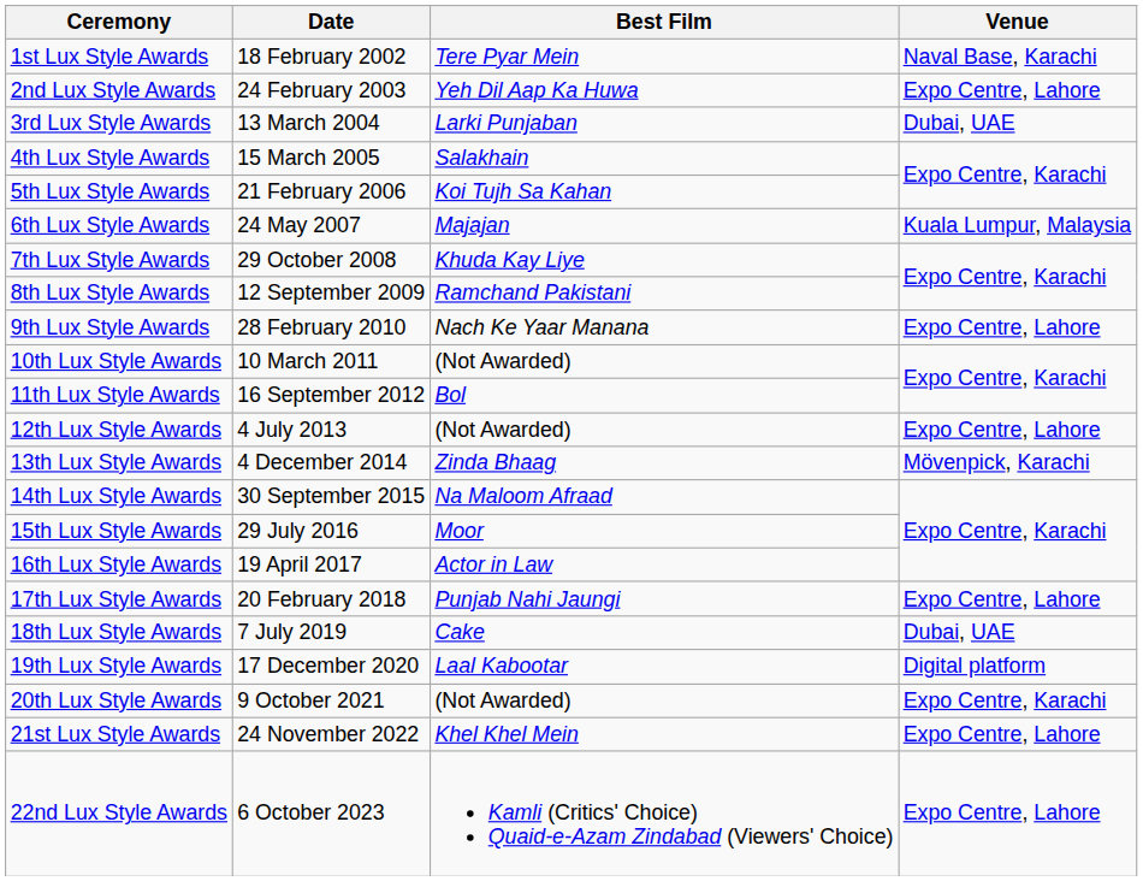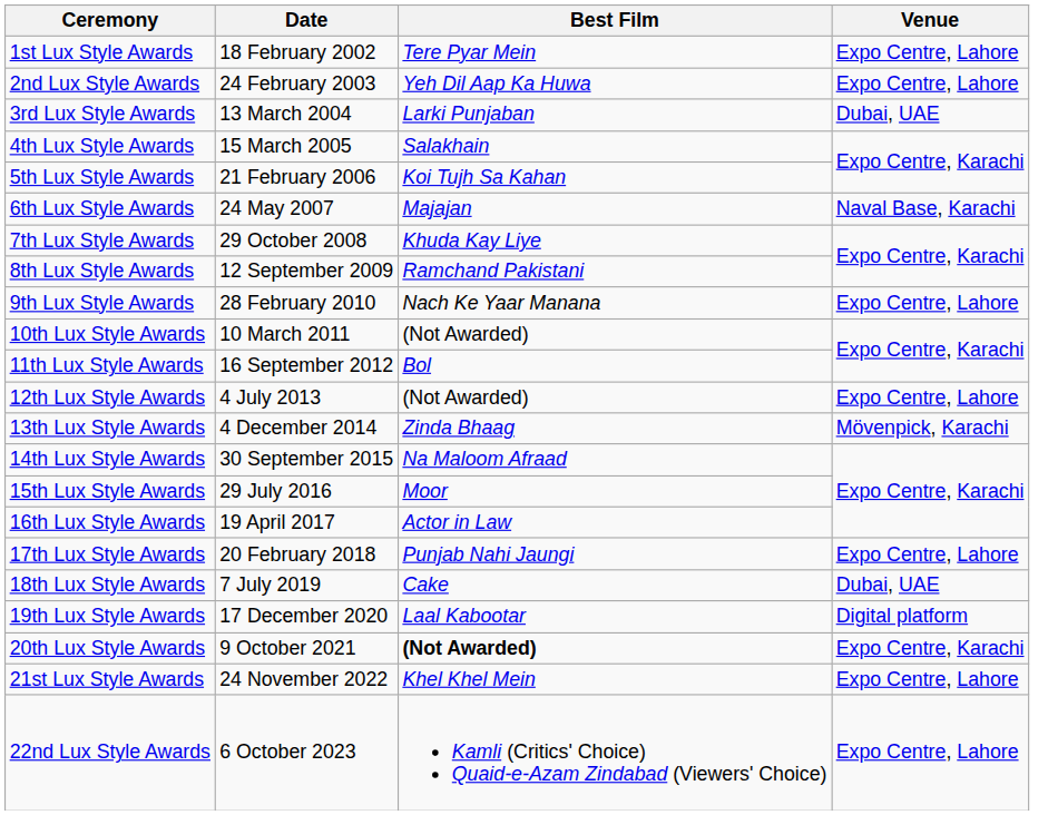 <table class="wikitable">
 <tr>
 <th>Ceremony</th>
 <th>Date</th>
 <th>Best Film</th>
 <th>Venue</th>
 </tr>
 <tr>
 <td><a href='#'>1st Lux Style Awards</a></td>
 <td>18 February 2002</td>
 <td><em><a href='#'>Tere Pyar Mein</a></em></td>
-<td><a href='#'>Naval Base</a>, <a href='#'>Karachi</a></td>
+<td><a href='#'>Expo Centre</a>, <a href='#'>Lahore</a></td>
 </tr>
 <tr>
 <td><a href='#'>2nd Lux Style Awards</a></td>
 <td>24 February 2003</td>
 <td><em><a href='#'>Yeh Dil Aap Ka Huwa</a></em></td>
 <td><a href='#'>Expo Centre</a>, <a href='#'>Lahore</a></td>
 </tr>
 <tr>
 <td><a href='#'>3rd Lux Style Awards</a></td>
 <td>13 March 2004</td>
 <td><em><a href='#'>Larki Punjaban</a></em></td>
 <td><a href='#'>Dubai</a>, <a href='#'>UAE</a></td>
 </tr>
 <tr>
 <td><a href='#'>4th Lux Style Awards</a></td>
 <td>15 March 2005</td>
 <td><em><a href='#'>Salakhain</a></em></td>
 <td rowspan="2"><a href='#'>Expo Centre</a>, <a href='#'>Karachi</a></td>
 </tr>
 <tr>
 <td><a href='#'>5th Lux Style Awards</a></td>
 <td>21 February 2006</td>
 <td><em><a href='#'>Koi Tujh Sa Kahan</a></em></td>
 </tr>
 <tr>
 <td><a href='#'>6th Lux Style Awards</a></td>
 <td>24 May 2007</td>
 <td><em><a href='#'>Majajan</a></em></td>
-<td><a href='#'>Kuala Lumpur</a>, <a href='#'>Malaysia</a></td>
+<td><a href='#'>Naval Base</a>, <a href='#'>Karachi</a></td>
 </tr>
 <tr>
 <td><a href='#'>7th Lux Style Awards</a></td>
 <td>29 October 2008</td>
 <td><em><a href='#'>Khuda Kay Liye</a></em></td>
 <td rowspan="2"><a href='#'>Expo Centre</a>, <a href='#'>Karachi</a></td>
 </tr>
 <tr>
 <td><a href='#'>8th Lux Style Awards</a></td>
 <td>12 September 2009</td>
 <td><em><a href='#'>Ramchand Pakistani</a></em></td>
 </tr>
 <tr>
 <td><a href='#'>9th Lux Style Awards</a></td>
 <td>28 February 2010</td>
 <td><em>Nach Ke Yaar Manana</em></td>
 <td><a href='#'>Expo Centre</a>, <a href='#'>Lahore</a></td>
 </tr>
 <tr>
 <td><a href='#'>10th Lux Style Awards</a></td>
 <td>10 March 2011</td>
 <td>(Not Awarded)</td>
 <td rowspan="2"><a href='#'>Expo Centre</a>, <a href='#'>Karachi</a></td>
 </tr>
 <tr>
 <td><a href='#'>11th Lux Style Awards</a></td>
 <td>16 September 2012</td>
 <td><em><a href='#'>Bol</a></em></td>
 </tr>
 <tr>
 <td><a href='#'>12th Lux Style Awards</a></td>
 <td>4 July 2013</td>
 <td>(Not Awarded)</td>
 <td><a href='#'>Expo Centre</a>, <a href='#'>Lahore</a></td>
 </tr>
 <tr>
 <td><a href='#'>13th Lux Style Awards</a></td>
 <td>4 December 2014</td>
 <td><em><a href='#'>Zinda Bhaag</a></em></td>
 <td><a href='#'>Mövenpick</a>, <a href='#'>Karachi</a></td>
 </tr>
 <tr>
 <td><a href='#'>14th Lux Style Awards</a></td>
 <td>30 September 2015</td>
 <td><em><a href='#'>Na Maloom Afraad</a></em></td>
 <td rowspan="3"><a href='#'>Expo Centre</a>, <a href='#'>Karachi</a></td>
 </tr>
 <tr>
 <td><a href='#'>15th Lux Style Awards</a></td>
 <td>29 July 2016</td>
 <td><em><a href='#'>Moor</a></em></td>
 </tr>
 <tr>
 <td><a href='#'>16th Lux Style Awards</a></td>
 <td>19 April 2017</td>
 <td><em><a href='#'>Actor in Law</a></em></td>
 </tr>
 <tr>
 <td><a href='#'>17th Lux Style Awards</a></td>
 <td>20 February 2018</td>
 <td><em><a href='#'>Punjab Nahi Jaungi</a></em></td>
 <td><a href='#'>Expo Centre</a>, <a href='#'>Lahore</a></td>
 </tr>
 <tr>
 <td><a href='#'>18th Lux Style Awards</a></td>
 <td>7 July 2019</td>
 <td><em><a href='#'>Cake</a></em></td>
 <td><a href='#'>Dubai</a>, <a href='#'>UAE</a></td>
 </tr>
 <tr>
 <td><a href='#'>19th Lux Style Awards</a></td>
 <td>17 December 2020</td>
 <td><em><a href='#'>Laal Kabootar</a></em></td>
 <td><a href='#'>Digital platform</a></td>
 </tr>
 <tr>
 <td><a href='#'>20th Lux Style Awards</a></td>
 <td>9 October 2021</td>
-<td>(Not Awarded)</td>
+<td><strong>(Not Awarded)</strong></td>
 <td><a href='#'>Expo Centre</a>, <a href='#'>Karachi</a></td>
 </tr>
 <tr>
 <td><a href='#'>21st Lux Style Awards</a></td>
 <td>24 November 2022</td>
 <td><em><a href='#'>Khel Khel Mein</a></em></td>
 <td><a href='#'>Expo Centre</a>, <a href='#'>Lahore</a></td>
 </tr>
 <tr>
 <td><a href='#'>22nd Lux Style Awards</a></td>
 <td>6 October 2023</td>
 <td><br><ul><li><em><a href='#'>Kamli</a></em> (Critics' Choice)</li><li><em><a href='#'>Quaid-e-Azam Zindabad</a></em> (Viewers' Choice)</li></ul></td>
 <td><a href='#'>Expo Centre</a>, <a href='#'>Lahore</a></td>
 </tr>
 </table>
